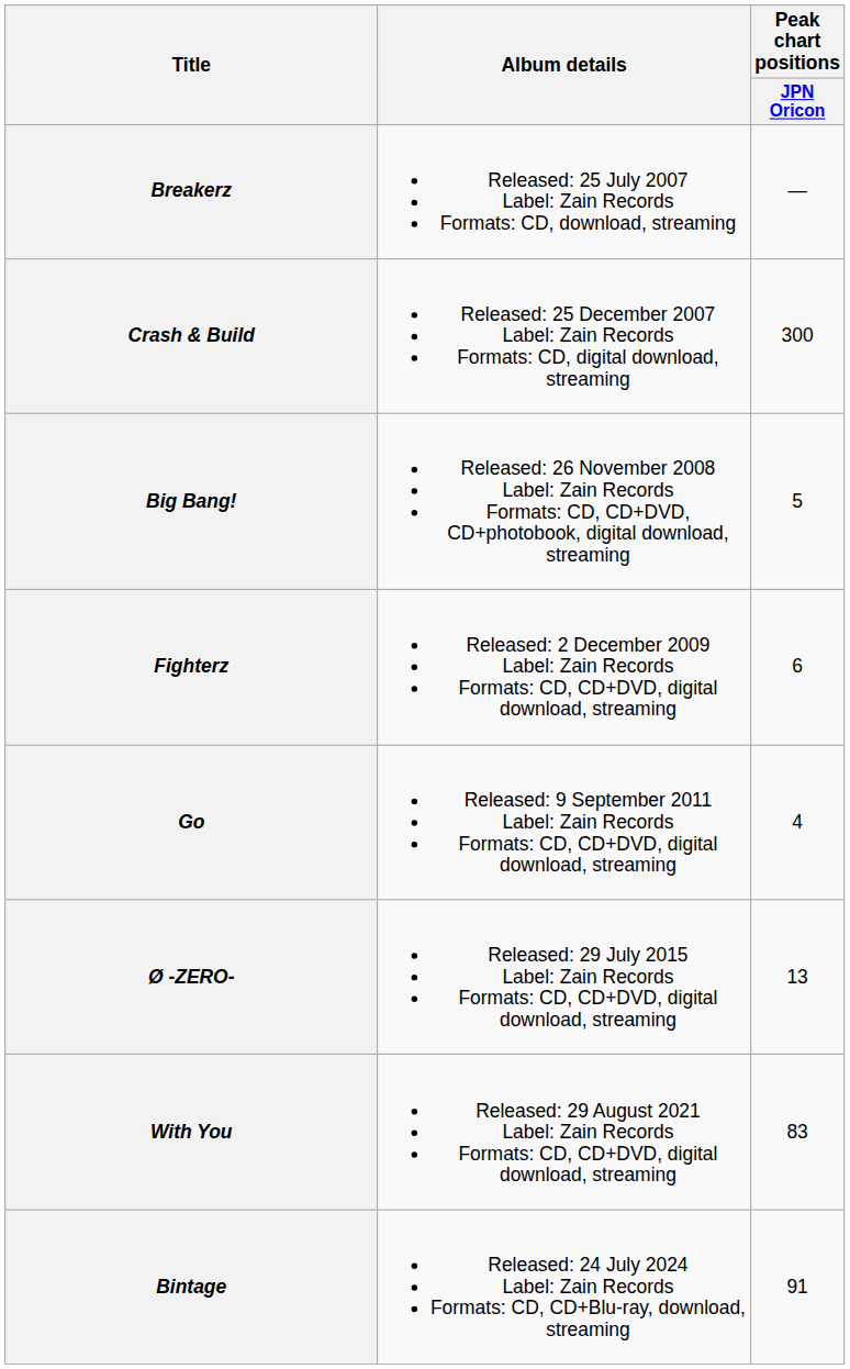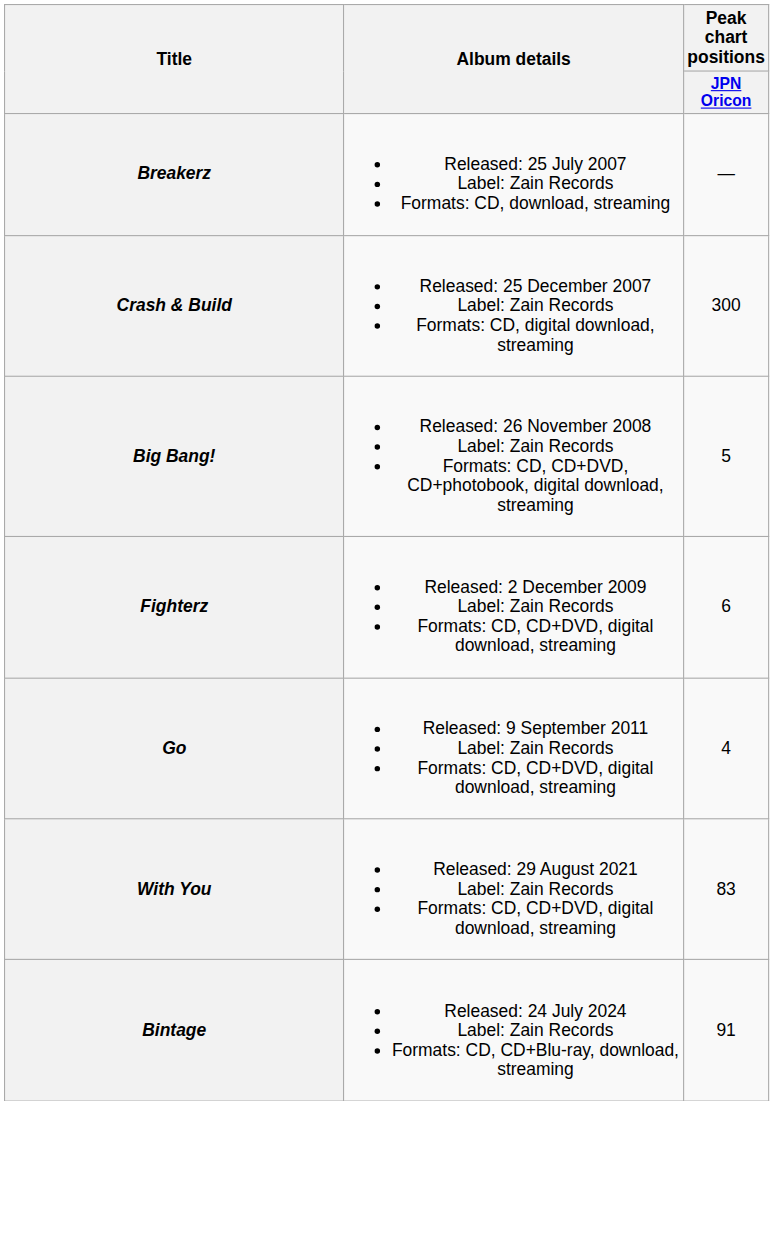 <table class="wikitable plainrowheaders" style="text-align:center;">
 <tr>
 <th scope="col" rowspan="2" style="width:19em;">Title</th>
 <th scope="col" rowspan="2" style="width:19em;">Album details</th>
 <th scope="col" colspan="1">Peak<br>chart<br>positions</th>
 </tr>
 <tr>
 <th scope="col" style="width:2.9em;font-size:90%;"><a href='#'>JPN<br>Oricon</a><br></th>
 </tr>
 <tr>
 <th scope="row"><em>Breakerz</em><br></th>
 <td><br><ul><li>Released: 25 July 2007</li><li>Label: Zain Records</li><li>Formats: CD, download, streaming</li></ul></td>
 <td>—</td>
 </tr>
 <tr>
 <th scope="row"><em>Crash & Build</em></th>
 <td><br><ul><li>Released: 25 December 2007</li><li>Label: Zain Records</li><li>Formats: CD, digital download, streaming</li></ul></td>
 <td>300</td>
 </tr>
 <tr>
 <th scope="row"><em>Big Bang!</em><br></th>
 <td><br><ul><li>Released: 26 November 2008</li><li>Label: Zain Records</li><li>Formats: CD, CD+DVD, CD+photobook, digital download, streaming</li></ul></td>
 <td>5</td>
 </tr>
 <tr>
 <th scope="row"><em>Fighterz</em><br></th>
 <td><br><ul><li>Released: 2 December 2009</li><li>Label: Zain Records</li><li>Formats: CD, CD+DVD, digital download, streaming</li></ul></td>
 <td>6</td>
 </tr>
 <tr>
 <th scope="row"><em>Go</em><br></th>
 <td><br><ul><li>Released: 9 September 2011</li><li>Label: Zain Records</li><li>Formats: CD,  CD+DVD, digital download, streaming</li></ul></td>
 <td>4</td>
 </tr>
 <tr>
-<th scope="row"><em>Ø -ZERO-</em><br></th>
-<td><br><ul><li>Released: 29 July 2015</li><li>Label: Zain Records</li><li>Formats: CD, CD+DVD, digital download, streaming</li></ul></td>
-<td>13</td>
-</tr>
-<tr>
 <th scope="row"><em>With You</em><br></th>
 <td><br><ul><li>Released: 29 August 2021</li><li>Label: Zain Records</li><li>Formats: CD, CD+DVD, digital download, streaming</li></ul></td>
 <td>83</td>
 </tr>
 <tr>
 <th scope="row"><em>Bintage</em></th>
 <td><br><ul><li>Released: 24 July 2024</li><li>Label: Zain Records</li><li>Formats: CD, CD+Blu-ray, download, streaming</li></ul></td>
 <td>91</td>
 </tr>
 </table>
